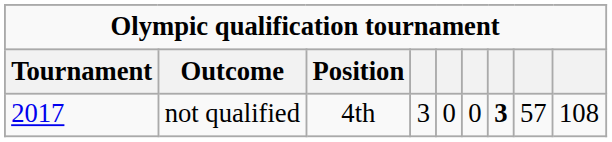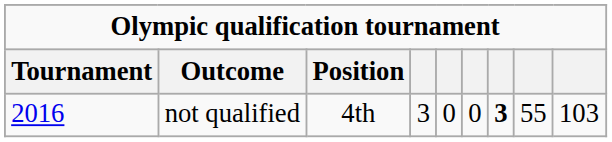 <table class="wikitable" style="text-align:center; font-size:90%;">
 <tr>
 <td colspan=10><strong>Olympic qualification tournament</strong></td>
 </tr>
 <tr>
 <th>Tournament</th>
 <th>Outcome</th>
 <th>Position</th>
 <th></th>
 <th></th>
 <th></th>
 <th></th>
 <th></th>
 <th></th>
 </tr>
 <tr>
-<td align=left> <a href='#'>2017</a></td>
+<td align=left> <a href='#'>2016</a></td>
 <td>not qualified</td>
 <td>4th</td>
 <td>3</td>
 <td>0</td>
 <td>0</td>
 <td><strong>3</strong></td>
-<td>57</td>
-<td>108</td>
+<td>55</td>
+<td>103</td>
 </tr>
 </table>
